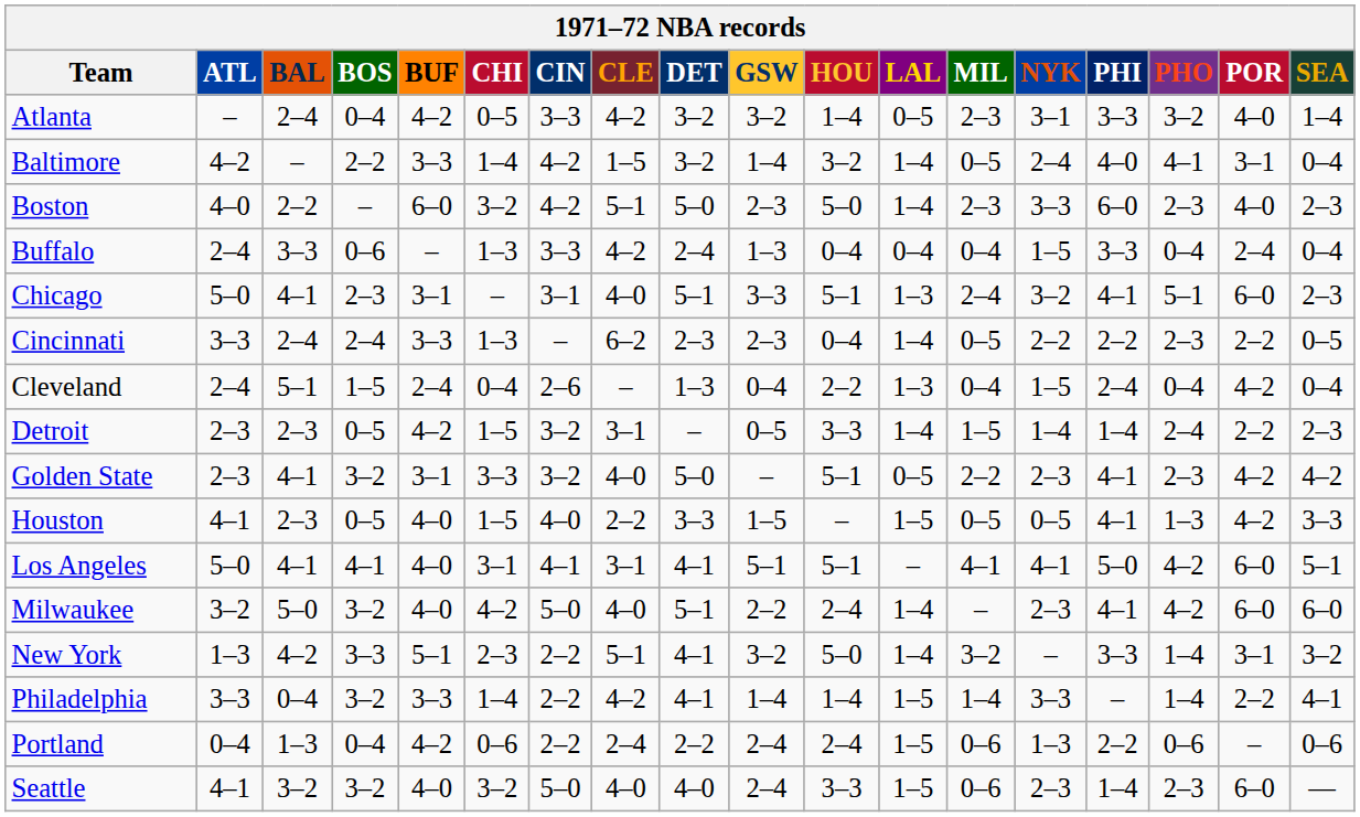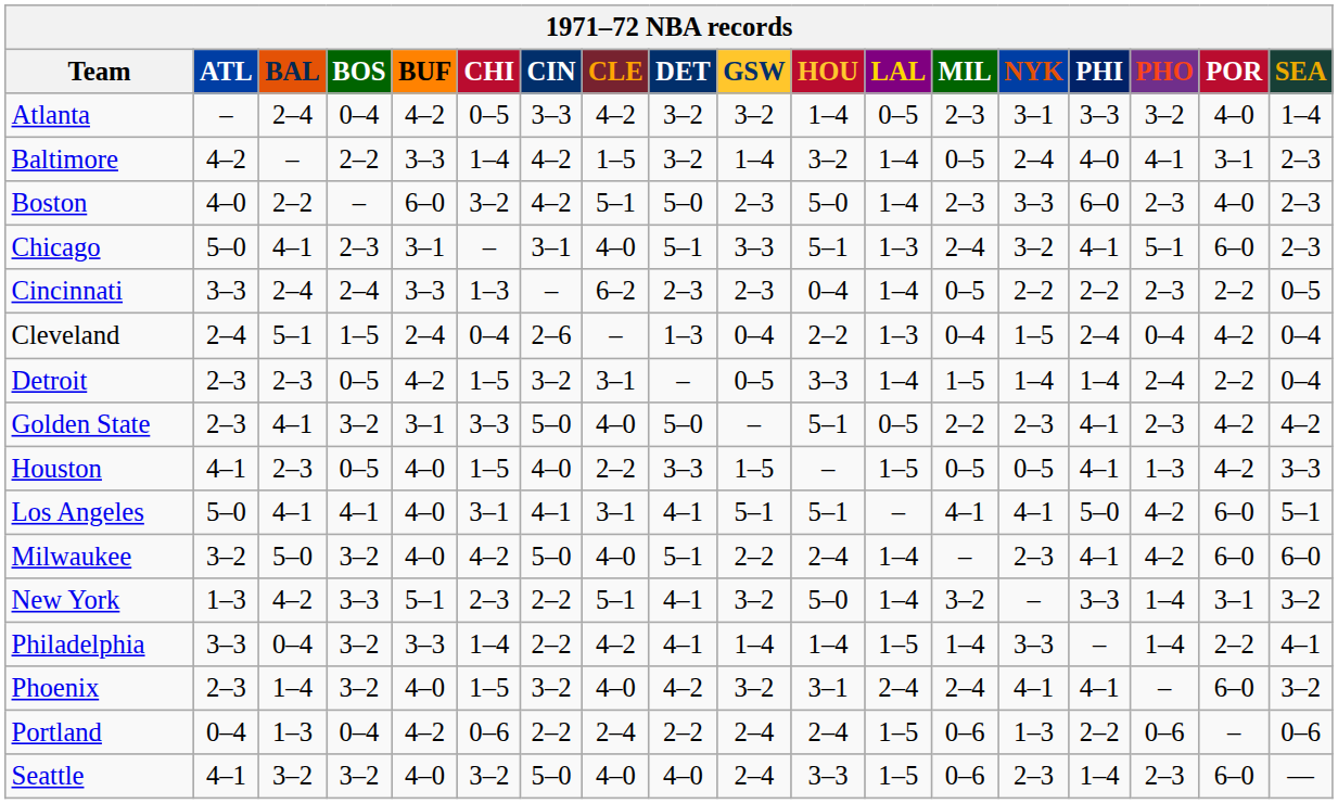 <table class="wikitable" style="font-size:95%; text-align:center;">
 <tr>
 <th colspan=18>1971–72 NBA records</th>
 </tr>
 <tr>
 <th width=100>Team</th>
 <th style="background:#003EA4;color:#FFFFFF;width=35">ATL</th>
 <th style="background:#E45206;color:#002854;width=35">BAL</th>
 <th style="background:#006400;color:#FFFFFF;width=35">BOS</th>
 <th style="background:#FF8201;color:#000000;width=35">BUF</th>
 <th style="background:#BA0C2F;color:#FFFFFF;width=35">CHI</th>
 <th style="background:#012F6B;color:#FFFFFF;width=35">CIN</th>
 <th style="background:#77222F;color:#FFA402;width=35">CLE</th>
 <th style="background:#012F6B;color:#FFFFFF;width=35">DET</th>
 <th style="background:#FFC62C;color:#012F6B;width=35">GSW</th>
 <th style="background:#BA0C2F;color:#FEC72E;width=35">HOU</th>
 <th style="background:#800080;color:#FFD700;width=35">LAL</th>
 <th style="background:#006400;color:#FFFFFF;width=35">MIL</th>
 <th style="background:#003EA4;color:#E35208;width=35">NYK</th>
 <th style="background:#012268;color:#FFFFFF;width=35">PHI</th>
 <th style="background:#702F8B;color:#FA4417;width=35">PHO</th>
 <th style="background:#BA0C2F;color:#FFFFFF;width=35">POR</th>
 <th style="background:#173F36;color:#EBAA00;width=35">SEA</th>
 </tr>
 <tr>
 <td style="text-align:left;"><a href='#'>Atlanta</a></td>
 <td>–</td>
 <td>2–4</td>
 <td>0–4</td>
 <td>4–2</td>
 <td>0–5</td>
 <td>3–3</td>
 <td>4–2</td>
 <td>3–2</td>
 <td>3–2</td>
 <td>1–4</td>
 <td>0–5</td>
 <td>2–3</td>
 <td>3–1</td>
 <td>3–3</td>
 <td>3–2</td>
 <td>4–0</td>
 <td>1–4</td>
 </tr>
 <tr>
 <td style="text-align:left;"><a href='#'>Baltimore</a></td>
 <td>4–2</td>
 <td>–</td>
 <td>2–2</td>
 <td>3–3</td>
 <td>1–4</td>
 <td>4–2</td>
 <td>1–5</td>
 <td>3–2</td>
 <td>1–4</td>
 <td>3–2</td>
 <td>1–4</td>
 <td>0–5</td>
 <td>2–4</td>
 <td>4–0</td>
 <td>4–1</td>
 <td>3–1</td>
-<td>0–4</td>
+<td>2–3</td>
 </tr>
 <tr>
 <td style="text-align:left;"><a href='#'>Boston</a></td>
 <td>4–0</td>
 <td>2–2</td>
 <td>–</td>
 <td>6–0</td>
 <td>3–2</td>
 <td>4–2</td>
 <td>5–1</td>
 <td>5–0</td>
 <td>2–3</td>
 <td>5–0</td>
 <td>1–4</td>
 <td>2–3</td>
 <td>3–3</td>
 <td>6–0</td>
 <td>2–3</td>
 <td>4–0</td>
 <td>2–3</td>
-</tr>
-<tr>
-<td style="text-align:left;"><a href='#'>Buffalo</a></td>
-<td>2–4</td>
-<td>3–3</td>
-<td>0–6</td>
-<td>–</td>
-<td>1–3</td>
-<td>3–3</td>
-<td>4–2</td>
-<td>2–4</td>
-<td>1–3</td>
-<td>0–4</td>
-<td>0–4</td>
-<td>0–4</td>
-<td>1–5</td>
-<td>3–3</td>
-<td>0–4</td>
-<td>2–4</td>
-<td>0–4</td>
 </tr>
 <tr>
 <td style="text-align:left;"><a href='#'>Chicago</a></td>
 <td>5–0</td>
 <td>4–1</td>
 <td>2–3</td>
 <td>3–1</td>
 <td>–</td>
 <td>3–1</td>
 <td>4–0</td>
 <td>5–1</td>
 <td>3–3</td>
 <td>5–1</td>
 <td>1–3</td>
 <td>2–4</td>
 <td>3–2</td>
 <td>4–1</td>
 <td>5–1</td>
 <td>6–0</td>
 <td>2–3</td>
 </tr>
 <tr>
 <td style="text-align:left;"><a href='#'>Cincinnati</a></td>
 <td>3–3</td>
 <td>2–4</td>
 <td>2–4</td>
 <td>3–3</td>
 <td>1–3</td>
 <td>–</td>
 <td>6–2</td>
 <td>2–3</td>
 <td>2–3</td>
 <td>0–4</td>
 <td>1–4</td>
 <td>0–5</td>
 <td>2–2</td>
 <td>2–2</td>
 <td>2–3</td>
 <td>2–2</td>
 <td>0–5</td>
 </tr>
 <tr>
 <td style="text-align:left;">Cleveland</td>
 <td>2–4</td>
 <td>5–1</td>
 <td>1–5</td>
 <td>2–4</td>
 <td>0–4</td>
 <td>2–6</td>
 <td>–</td>
 <td>1–3</td>
 <td>0–4</td>
 <td>2–2</td>
 <td>1–3</td>
 <td>0–4</td>
 <td>1–5</td>
 <td>2–4</td>
 <td>0–4</td>
 <td>4–2</td>
 <td>0–4</td>
 </tr>
 <tr>
 <td style="text-align:left;"><a href='#'>Detroit</a></td>
 <td>2–3</td>
 <td>2–3</td>
 <td>0–5</td>
 <td>4–2</td>
 <td>1–5</td>
 <td>3–2</td>
 <td>3–1</td>
 <td>–</td>
 <td>0–5</td>
 <td>3–3</td>
 <td>1–4</td>
 <td>1–5</td>
 <td>1–4</td>
 <td>1–4</td>
 <td>2–4</td>
 <td>2–2</td>
-<td>2–3</td>
+<td>0–4</td>
 </tr>
 <tr>
 <td style="text-align:left;"><a href='#'>Golden State</a></td>
 <td>2–3</td>
 <td>4–1</td>
 <td>3–2</td>
 <td>3–1</td>
 <td>3–3</td>
-<td>3–2</td>
+<td>5–0</td>
 <td>4–0</td>
 <td>5–0</td>
 <td>–</td>
 <td>5–1</td>
 <td>0–5</td>
 <td>2–2</td>
 <td>2–3</td>
 <td>4–1</td>
 <td>2–3</td>
 <td>4–2</td>
 <td>4–2</td>
 </tr>
 <tr>
 <td style="text-align:left;"><a href='#'>Houston</a></td>
 <td>4–1</td>
 <td>2–3</td>
 <td>0–5</td>
 <td>4–0</td>
 <td>1–5</td>
 <td>4–0</td>
 <td>2–2</td>
 <td>3–3</td>
 <td>1–5</td>
 <td>–</td>
 <td>1–5</td>
 <td>0–5</td>
 <td>0–5</td>
 <td>4–1</td>
 <td>1–3</td>
 <td>4–2</td>
 <td>3–3</td>
 </tr>
 <tr>
 <td style="text-align:left;"><a href='#'>Los Angeles</a></td>
 <td>5–0</td>
 <td>4–1</td>
 <td>4–1</td>
 <td>4–0</td>
 <td>3–1</td>
 <td>4–1</td>
 <td>3–1</td>
 <td>4–1</td>
 <td>5–1</td>
 <td>5–1</td>
 <td>–</td>
 <td>4–1</td>
 <td>4–1</td>
 <td>5–0</td>
 <td>4–2</td>
 <td>6–0</td>
 <td>5–1</td>
 </tr>
 <tr>
 <td style="text-align:left;"><a href='#'>Milwaukee</a></td>
 <td>3–2</td>
 <td>5–0</td>
 <td>3–2</td>
 <td>4–0</td>
 <td>4–2</td>
 <td>5–0</td>
 <td>4–0</td>
 <td>5–1</td>
 <td>2–2</td>
 <td>2–4</td>
 <td>1–4</td>
 <td>–</td>
 <td>2–3</td>
 <td>4–1</td>
 <td>4–2</td>
 <td>6–0</td>
 <td>6–0</td>
 </tr>
 <tr>
 <td style="text-align:left;"><a href='#'>New York</a></td>
 <td>1–3</td>
 <td>4–2</td>
 <td>3–3</td>
 <td>5–1</td>
 <td>2–3</td>
 <td>2–2</td>
 <td>5–1</td>
 <td>4–1</td>
 <td>3–2</td>
 <td>5–0</td>
 <td>1–4</td>
 <td>3–2</td>
 <td>–</td>
 <td>3–3</td>
 <td>1–4</td>
 <td>3–1</td>
 <td>3–2</td>
 </tr>
 <tr>
 <td style="text-align:left;"><a href='#'>Philadelphia</a></td>
 <td>3–3</td>
 <td>0–4</td>
 <td>3–2</td>
 <td>3–3</td>
 <td>1–4</td>
 <td>2–2</td>
 <td>4–2</td>
 <td>4–1</td>
 <td>1–4</td>
 <td>1–4</td>
 <td>1–5</td>
 <td>1–4</td>
 <td>3–3</td>
 <td>–</td>
 <td>1–4</td>
 <td>2–2</td>
 <td>4–1</td>
 </tr>
 <tr>
+<td style="text-align:left;"><a href='#'>Phoenix</a></td>
+<td>2–3</td>
+<td>1–4</td>
+<td>3–2</td>
+<td>4–0</td>
+<td>1–5</td>
+<td>3–2</td>
+<td>4–0</td>
+<td>4–2</td>
+<td>3–2</td>
+<td>3–1</td>
+<td>2–4</td>
+<td>2–4</td>
+<td>4–1</td>
+<td>4–1</td>
+<td>–</td>
+<td>6–0</td>
+<td>3–2</td>
+</tr>
+<tr>
 <td style="text-align:left;"><a href='#'>Portland</a></td>
 <td>0–4</td>
 <td>1–3</td>
 <td>0–4</td>
 <td>4–2</td>
 <td>0–6</td>
 <td>2–2</td>
 <td>2–4</td>
 <td>2–2</td>
 <td>2–4</td>
 <td>2–4</td>
 <td>1–5</td>
 <td>0–6</td>
 <td>1–3</td>
 <td>2–2</td>
 <td>0–6</td>
 <td>–</td>
 <td>0–6</td>
 </tr>
 <tr>
 <td style="text-align:left;"><a href='#'>Seattle</a></td>
 <td>4–1</td>
 <td>3–2</td>
 <td>3–2</td>
 <td>4–0</td>
 <td>3–2</td>
 <td>5–0</td>
 <td>4–0</td>
 <td>4–0</td>
 <td>2–4</td>
 <td>3–3</td>
 <td>1–5</td>
 <td>0–6</td>
 <td>2–3</td>
 <td>1–4</td>
 <td>2–3</td>
 <td>6–0</td>
 <td>—</td>
 </tr>
 </table>
